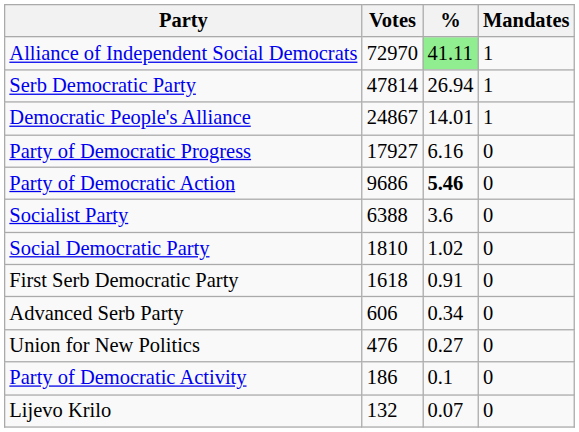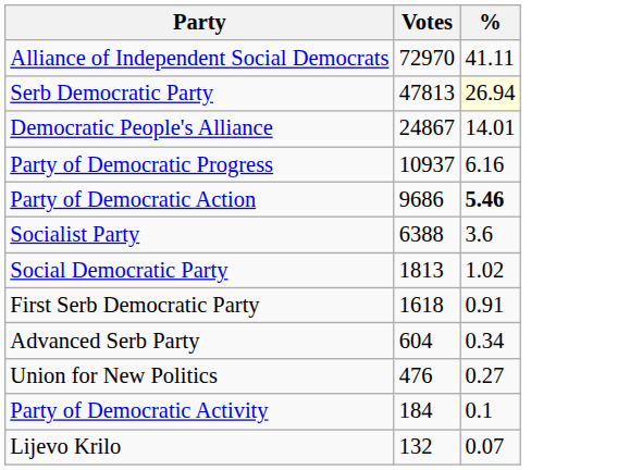 <table class="wikitable" style ="text-align: left">
 <tr>
 <th>Party</th>
 <th>Votes</th>
 <th>%</th>
-<th>Mandates</th>
 </tr>
 <tr>
 <td><a href='#'>Alliance of Independent Social Democrats</a></td>
 <td>72970</td>
-<td style="background: lightgreen;">41.11</td>
-<td>1</td>
+<td>41.11</td>
 </tr>
 <tr>
 <td><a href='#'>Serb Democratic Party</a></td>
-<td>47814</td>
-<td>26.94</td>
-<td>1</td>
+<td>47813</td>
+<td style="background: lightyellow;">26.94</td>
 </tr>
 <tr>
 <td><a href='#'>Democratic People's Alliance</a></td>
 <td>24867</td>
 <td>14.01</td>
-<td>1</td>
 </tr>
 <tr>
 <td><a href='#'>Party of Democratic Progress</a></td>
-<td>17927</td>
+<td>10937</td>
 <td>6.16</td>
-<td>0</td>
 </tr>
 <tr>
 <td><a href='#'>Party of Democratic Action</a></td>
 <td>9686</td>
 <td><strong>5.46</strong></td>
-<td>0</td>
 </tr>
 <tr>
 <td><a href='#'>Socialist Party</a></td>
 <td>6388</td>
 <td>3.6</td>
-<td>0</td>
 </tr>
 <tr>
 <td><a href='#'>Social Democratic Party</a></td>
-<td>1810</td>
+<td>1813</td>
 <td>1.02</td>
-<td>0</td>
 </tr>
 <tr>
 <td>First Serb Democratic Party</td>
 <td>1618</td>
 <td>0.91</td>
-<td>0</td>
 </tr>
 <tr>
 <td>Advanced Serb Party</td>
-<td>606</td>
+<td>604</td>
 <td>0.34</td>
-<td>0</td>
 </tr>
 <tr>
 <td>Union for New Politics</td>
 <td>476</td>
 <td>0.27</td>
-<td>0</td>
 </tr>
 <tr>
 <td><a href='#'>Party of Democratic Activity</a></td>
-<td>186</td>
+<td>184</td>
 <td>0.1</td>
-<td>0</td>
 </tr>
 <tr>
 <td>Lijevo Krilo</td>
 <td>132</td>
 <td>0.07</td>
-<td>0</td>
 </tr>
 </table>
